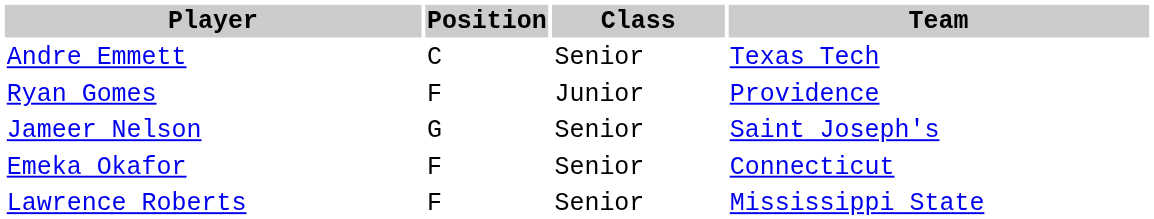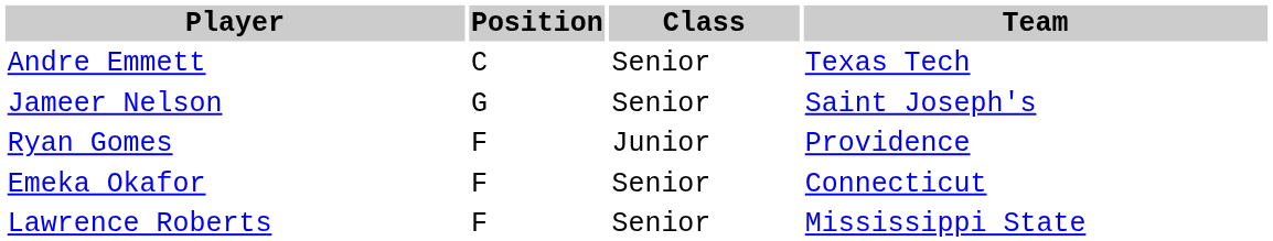 <table style="width:600px" "border:'1' 'solid' 'gray'">
 <tr>
 <th style="background:#CCCCCC;width:40%">Player</th>
 <th style="background:#CCCCCC;width:4%">Position</th>
 <th style="background:#CCCCCC;width:16%">Class</th>
 <th style="background:#CCCCCC;width:40%">Team</th>
 </tr>
 <tr>
 <td><a href='#'>Andre Emmett</a></td>
 <td>C</td>
 <td>Senior</td>
 <td><a href='#'>Texas Tech</a></td>
 </tr>
 <tr>
+<td><a href='#'>Jameer Nelson</a></td>
+<td>G</td>
+<td>Senior</td>
+<td><a href='#'>Saint Joseph's</a></td>
+</tr>
+<tr>
 <td><a href='#'>Ryan Gomes</a></td>
 <td>F</td>
 <td>Junior</td>
 <td><a href='#'>Providence</a></td>
-</tr>
-<tr>
-<td><a href='#'>Jameer Nelson</a></td>
-<td>G</td>
-<td>Senior</td>
-<td><a href='#'>Saint Joseph's</a></td>
 </tr>
 <tr>
 <td><a href='#'>Emeka Okafor</a></td>
 <td>F</td>
 <td>Senior</td>
 <td><a href='#'>Connecticut</a></td>
 </tr>
 <tr>
 <td><a href='#'>Lawrence Roberts</a></td>
 <td>F</td>
 <td>Senior</td>
 <td><a href='#'>Mississippi State</a></td>
 </tr>
 </table>
